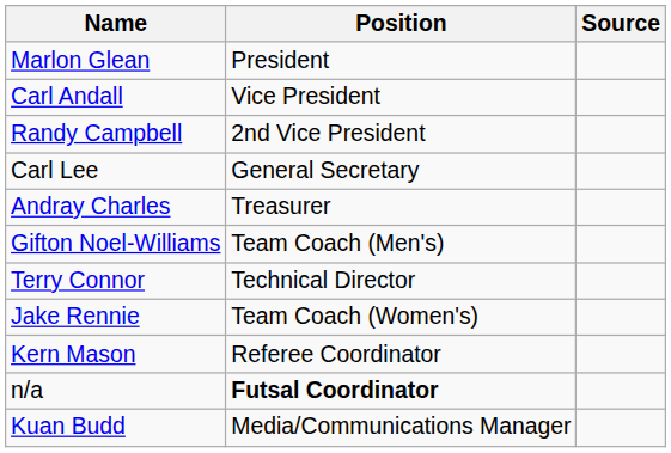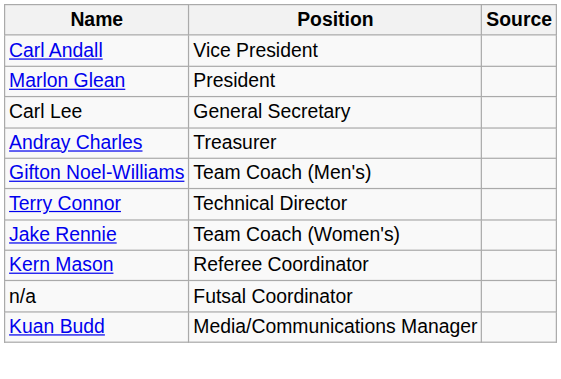 <table class="wikitable">
 <tr>
 <th>Name</th>
 <th>Position</th>
 <th>Source</th>
 </tr>
 <tr>
-<td> <a href='#'>Marlon Glean</a></td>
-<td>President</td>
-<td></td>
-</tr>
-<tr>
 <td> <a href='#'>Carl Andall</a></td>
 <td>Vice President</td>
 <td></td>
 </tr>
 <tr>
-<td> <a href='#'>Randy Campbell</a></td>
-<td>2nd Vice President</td>
+<td> <a href='#'>Marlon Glean</a></td>
+<td>President</td>
 <td></td>
 </tr>
 <tr>
 <td> Carl Lee</td>
 <td>General Secretary</td>
 <td></td>
 </tr>
 <tr>
 <td> <a href='#'>Andray Charles</a></td>
 <td>Treasurer</td>
 <td></td>
 </tr>
 <tr>
 <td> <a href='#'>Gifton Noel-Williams</a></td>
 <td>Team Coach (Men's)</td>
 <td></td>
 </tr>
 <tr>
 <td> <a href='#'>Terry Connor</a></td>
 <td>Technical Director</td>
 <td></td>
 </tr>
 <tr>
 <td> <a href='#'>Jake Rennie</a></td>
 <td>Team Coach (Women's)</td>
 <td></td>
 </tr>
 <tr>
 <td> <a href='#'>Kern Mason</a></td>
 <td>Referee Coordinator</td>
 <td></td>
 </tr>
 <tr>
 <td>n/a</td>
-<td><strong>Futsal Coordinator</strong></td>
+<td>Futsal Coordinator</td>
 <td></td>
 </tr>
 <tr>
 <td> <a href='#'>Kuan Budd</a></td>
 <td>Media/Communications Manager</td>
 <td></td>
 </tr>
 </table>
